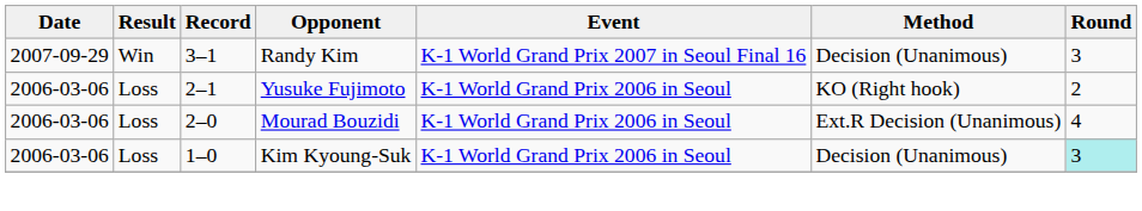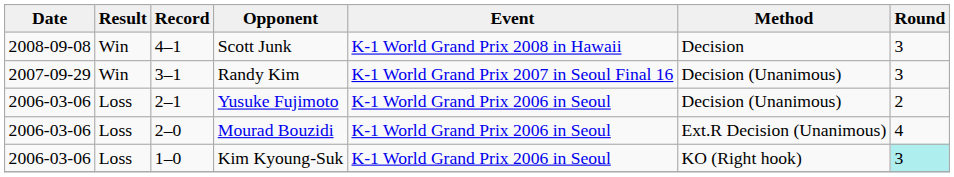 <table class="wikitable">
 <tr>
 <th style="background: #f0f0f0">Date</th>
 <th style="background: #f0f0f0">Result</th>
 <th style="background: #f0f0f0">Record</th>
 <th style="background: #f0f0f0">Opponent</th>
 <th style="background: #f0f0f0">Event</th>
 <th style="background: #f0f0f0">Method</th>
 <th style="background: #f0f0f0">Round</th>
+</tr>
+<tr>
+<td>2008-09-08</td>
+<td>Win</td>
+<td>4–1</td>
+<td> Scott Junk</td>
+<td><a href='#'>K-1 World Grand Prix 2008 in Hawaii</a></td>
+<td>Decision</td>
+<td>3</td>
 </tr>
 <tr>
 <td>2007-09-29</td>
 <td>Win</td>
 <td>3–1</td>
 <td> Randy Kim</td>
 <td><a href='#'>K-1 World Grand Prix 2007 in Seoul Final 16</a></td>
 <td>Decision (Unanimous)</td>
 <td>3</td>
 </tr>
 <tr>
 <td>2006-03-06</td>
 <td>Loss</td>
 <td>2–1</td>
 <td> <a href='#'>Yusuke Fujimoto</a></td>
 <td><a href='#'>K-1 World Grand Prix 2006 in Seoul</a></td>
-<td>KO (Right hook)</td>
+<td>Decision (Unanimous)</td>
 <td>2</td>
 </tr>
 <tr>
 <td>2006-03-06</td>
 <td>Loss</td>
 <td>2–0</td>
 <td> <a href='#'>Mourad Bouzidi</a></td>
 <td><a href='#'>K-1 World Grand Prix 2006 in Seoul</a></td>
 <td>Ext.R Decision (Unanimous)</td>
 <td>4</td>
 </tr>
 <tr>
 <td>2006-03-06</td>
 <td>Loss</td>
 <td>1–0</td>
 <td> Kim Kyoung-Suk</td>
 <td><a href='#'>K-1 World Grand Prix 2006 in Seoul</a></td>
-<td>Decision (Unanimous)</td>
+<td>KO (Right hook)</td>
 <td style="background: paleturquoise;">3</td>
 </tr>
 <tr>
 </tr>
 </table>
